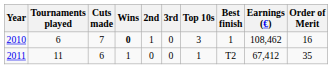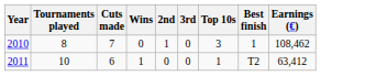 <table class="wikitable" style="text-align:center; font-size: 95%;">
 <tr>
 <th>Year</th>
 <th>Tournaments <br>played</th>
 <th>Cuts <br>made</th>
 <th>Wins</th>
 <th>2nd</th>
 <th>3rd</th>
 <th>Top 10s</th>
 <th>Best <br>finish</th>
 <th>Earnings<br>(<a href='#'>€</a>)</th>
-<th>Order of<br>Merit</th>
 </tr>
 <tr>
 <td><a href='#'>2010</a></td>
-<td>6</td>
+<td>8</td>
 <td>7</td>
-<td><strong>0</strong></td>
+<td>0</td>
 <td>1</td>
 <td>0</td>
 <td>3</td>
 <td>1</td>
 <td>108,462</td>
-<td>16</td>
 </tr>
 <tr>
 <td><a href='#'>2011</a></td>
-<td>11</td>
+<td>10</td>
 <td>6</td>
 <td>1</td>
 <td>0</td>
 <td>0</td>
 <td>1</td>
 <td>T2</td>
-<td>67,412</td>
-<td>35</td>
+<td>63,412</td>
 </tr>
 </table>
